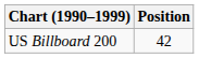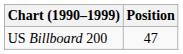 <table class="wikitable">
 <tr>
 <th>Chart (1990–1999)</th>
 <th>Position</th>
 </tr>
 <tr>
 <td>US <em>Billboard</em> 200</td>
-<td style="text-align:center;">42</td>
+<td style="text-align:center;">47</td>
 </tr>
 </table>
